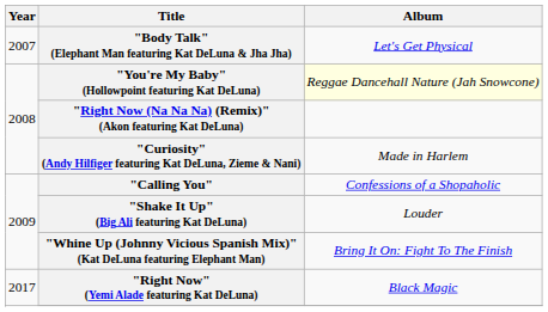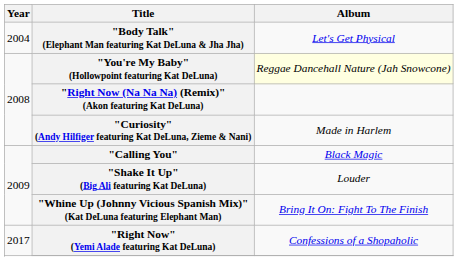 <table class="wikitable plainrowheaders" style="text-align:center;" border="1">
 <tr>
 <th scope="col">Year</th>
 <th scope="col">Title</th>
 <th scope="col">Album</th>
 </tr>
 <tr>
-<td>2007</td>
+<td>2004</td>
 <th scope="row">"Body Talk" <br><small>(Elephant Man featuring Kat DeLuna & Jha Jha)</small></th>
 <td><em><a href='#'>Let's Get Physical</a></em></td>
 </tr>
 <tr>
 <td rowspan=3>2008</td>
 <th scope="row">"You're My Baby" <br><small>(Hollowpoint featuring Kat DeLuna)</small></th>
 <td style="background: lightyellow;"><em>Reggae Dancehall Nature (Jah Snowcone)</em></td>
 </tr>
 <tr>
 <th scope="row">"<a href='#'>Right Now (Na Na Na)</a> (Remix)" <br><small>(Akon featuring Kat DeLuna)</small></th>
 <td></td>
 </tr>
 <tr>
 <th scope="row">"Curiosity" <br><small>(<a href='#'>Andy Hilfiger</a> featuring Kat DeLuna, Zieme & Nani)</small></th>
 <td><em>Made in Harlem</em></td>
 </tr>
 <tr>
 <td rowspan=3>2009</td>
 <th scope="row">"Calling You"</th>
-<td><em><a href='#'>Confessions of a Shopaholic</a></em></td>
+<td><em><a href='#'>Black Magic</a></em></td>
 </tr>
 <tr>
 <th scope="row">"Shake It Up" <br><small>(<a href='#'>Big Ali</a> featuring Kat DeLuna)</small></th>
 <td><em>Louder</em></td>
 </tr>
 <tr>
 <th scope="row">"Whine Up (Johnny Vicious Spanish Mix)" <br><small>(Kat DeLuna featuring Elephant Man)</small></th>
 <td><em><a href='#'>Bring It On: Fight To The Finish</a></em></td>
 </tr>
 <tr>
 <td rowspan=3>2017</td>
 <th scope="row">"Right Now" <br><small>(<a href='#'>Yemi Alade</a> featuring Kat DeLuna)</small></th>
-<td><em><a href='#'>Black Magic</a></em></td>
+<td><em><a href='#'>Confessions of a Shopaholic</a></em></td>
 </tr>
 <tr>
 </tr>
 </table>
